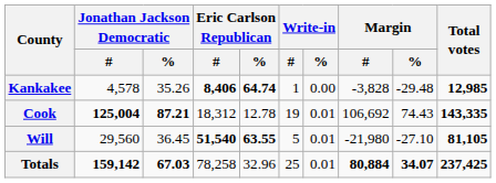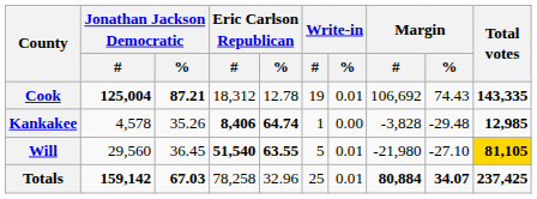 <table class="wikitable sortable" style="text-align:right;font-size:90%;line-height:1.3">
 <tr>
 <th rowspan=2>County</th>
 <th colspan=2><a href='#'>Jonathan Jackson</a><br><a href='#'>Democratic</a></th>
 <th colspan=2>Eric Carlson<br><a href='#'>Republican</a></th>
 <th colspan=2><a href='#'>Write-in</a></th>
 <th colspan=2>Margin</th>
 <th rowspan=2>Total<br>votes</th>
 </tr>
 <tr>
 <th data-sort-type="number">#</th>
 <th data-sort-type="number">%</th>
 <th data-sort-type="number">#</th>
 <th data-sort-type="number">%</th>
 <th data-sort-type="number">#</th>
 <th data-sort-type="number">%</th>
 <th data-sort-type="number">#</th>
 <th data-sort-type="number">%</th>
 </tr>
 <tr>
+<th><a href='#'>Cook</a> </th>
+<td><strong>125,004</strong></td>
+<td><strong>87.21</strong></td>
+<td>18,312</td>
+<td>12.78</td>
+<td>19</td>
+<td>0.01</td>
+<td>106,692</td>
+<td>74.43</td>
+<td><strong>143,335</strong></td>
+</tr>
+<tr>
 <th><a href='#'>Kankakee</a> </th>
 <td>4,578</td>
 <td>35.26</td>
 <td><strong>8,406</strong></td>
 <td><strong>64.74</strong></td>
 <td>1</td>
 <td>0.00</td>
 <td>-3,828</td>
 <td>-29.48</td>
 <td><strong>12,985</strong></td>
 </tr>
 <tr>
-<th><a href='#'>Cook</a> </th>
-<td><strong>125,004</strong></td>
-<td><strong>87.21</strong></td>
-<td>18,312</td>
-<td>12.78</td>
-<td>19</td>
-<td>0.01</td>
-<td>106,692</td>
-<td>74.43</td>
-<td><strong>143,335</strong></td>
-</tr>
-<tr>
 <th><a href='#'>Will</a> </th>
 <td>29,560</td>
 <td>36.45</td>
 <td><strong>51,540</strong></td>
 <td><strong>63.55</strong></td>
 <td>5</td>
 <td>0.01</td>
 <td>-21,980</td>
 <td>-27.10</td>
-<td><strong>81,105</strong></td>
+<td style="background: gold;"><strong>81,105</strong></td>
 </tr>
 <tr class="sortbottom">
 <th>Totals</th>
 <td><strong>159,142</strong></td>
 <td><strong>67.03</strong></td>
 <td>78,258</td>
 <td>32.96</td>
 <td>25</td>
 <td>0.01</td>
 <td><strong>80,884</strong></td>
 <td><strong>34.07</strong></td>
 <td><strong>237,425</strong></td>
 </tr>
 </table>
